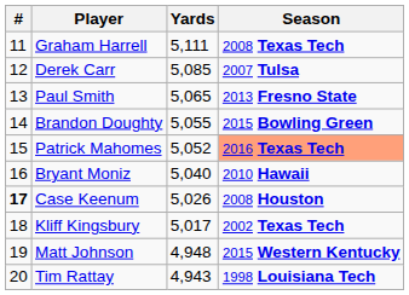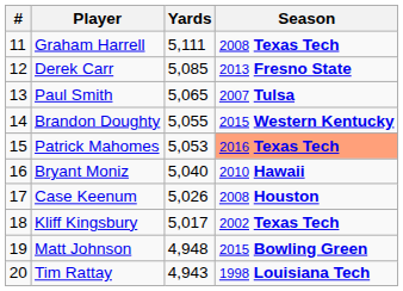 <table class="wikitable" style="font-size:90%; white-space: nowrap;">
 <tr>
 <th>#</th>
 <th>Player</th>
 <th>Yards</th>
 <th>Season</th>
 </tr>
 <tr>
 <td>11</td>
 <td><a href='#'>Graham Harrell</a></td>
 <td>5,111</td>
 <td><small><a href='#'>2008</a></small> <strong><a href='#'>Texas Tech</a></strong></td>
 </tr>
 <tr>
 <td>12</td>
 <td><a href='#'>Derek Carr</a></td>
 <td>5,085</td>
-<td><small><a href='#'>2007</a></small> <strong><a href='#'>Tulsa</a></strong></td>
+<td><small><a href='#'>2013</a></small> <strong><a href='#'>Fresno State</a></strong></td>
 </tr>
 <tr>
 <td>13</td>
 <td><a href='#'>Paul Smith</a></td>
 <td>5,065</td>
-<td><small><a href='#'>2013</a></small> <strong><a href='#'>Fresno State</a></strong></td>
+<td><small><a href='#'>2007</a></small> <strong><a href='#'>Tulsa</a></strong></td>
 </tr>
 <tr>
 <td>14</td>
 <td><a href='#'>Brandon Doughty</a></td>
 <td>5,055</td>
-<td><small><a href='#'>2015</a></small> <strong><a href='#'>Bowling Green</a></strong></td>
+<td><small><a href='#'>2015</a></small> <strong><a href='#'>Western Kentucky</a></strong></td>
 </tr>
 <tr>
 <td>15</td>
 <td><a href='#'>Patrick Mahomes</a></td>
-<td>5,052</td>
+<td>5,053</td>
 <td style="background: lightsalmon;"><small><a href='#'>2016</a></small> <strong><a href='#'>Texas Tech</a></strong></td>
 </tr>
 <tr>
 <td>16</td>
 <td><a href='#'>Bryant Moniz</a></td>
 <td>5,040</td>
 <td><small><a href='#'>2010</a></small> <strong><a href='#'>Hawaii</a></strong></td>
 </tr>
 <tr>
-<td><strong>17</strong></td>
+<td>17</td>
 <td><a href='#'>Case Keenum</a></td>
 <td>5,026</td>
 <td><small><a href='#'>2008</a></small> <strong><a href='#'>Houston</a></strong></td>
 </tr>
 <tr>
 <td>18</td>
 <td><a href='#'>Kliff Kingsbury</a></td>
 <td>5,017</td>
 <td><small><a href='#'>2002</a></small> <strong><a href='#'>Texas Tech</a></strong></td>
 </tr>
 <tr>
 <td>19</td>
 <td><a href='#'>Matt Johnson</a></td>
 <td>4,948</td>
-<td><small><a href='#'>2015</a></small> <strong><a href='#'>Western Kentucky</a></strong></td>
+<td><small><a href='#'>2015</a></small> <strong><a href='#'>Bowling Green</a></strong></td>
 </tr>
 <tr>
 <td>20</td>
 <td><a href='#'>Tim Rattay</a></td>
 <td>4,943</td>
 <td><small><a href='#'>1998</a></small> <strong><a href='#'>Louisiana Tech</a></strong></td>
 </tr>
 </table>
